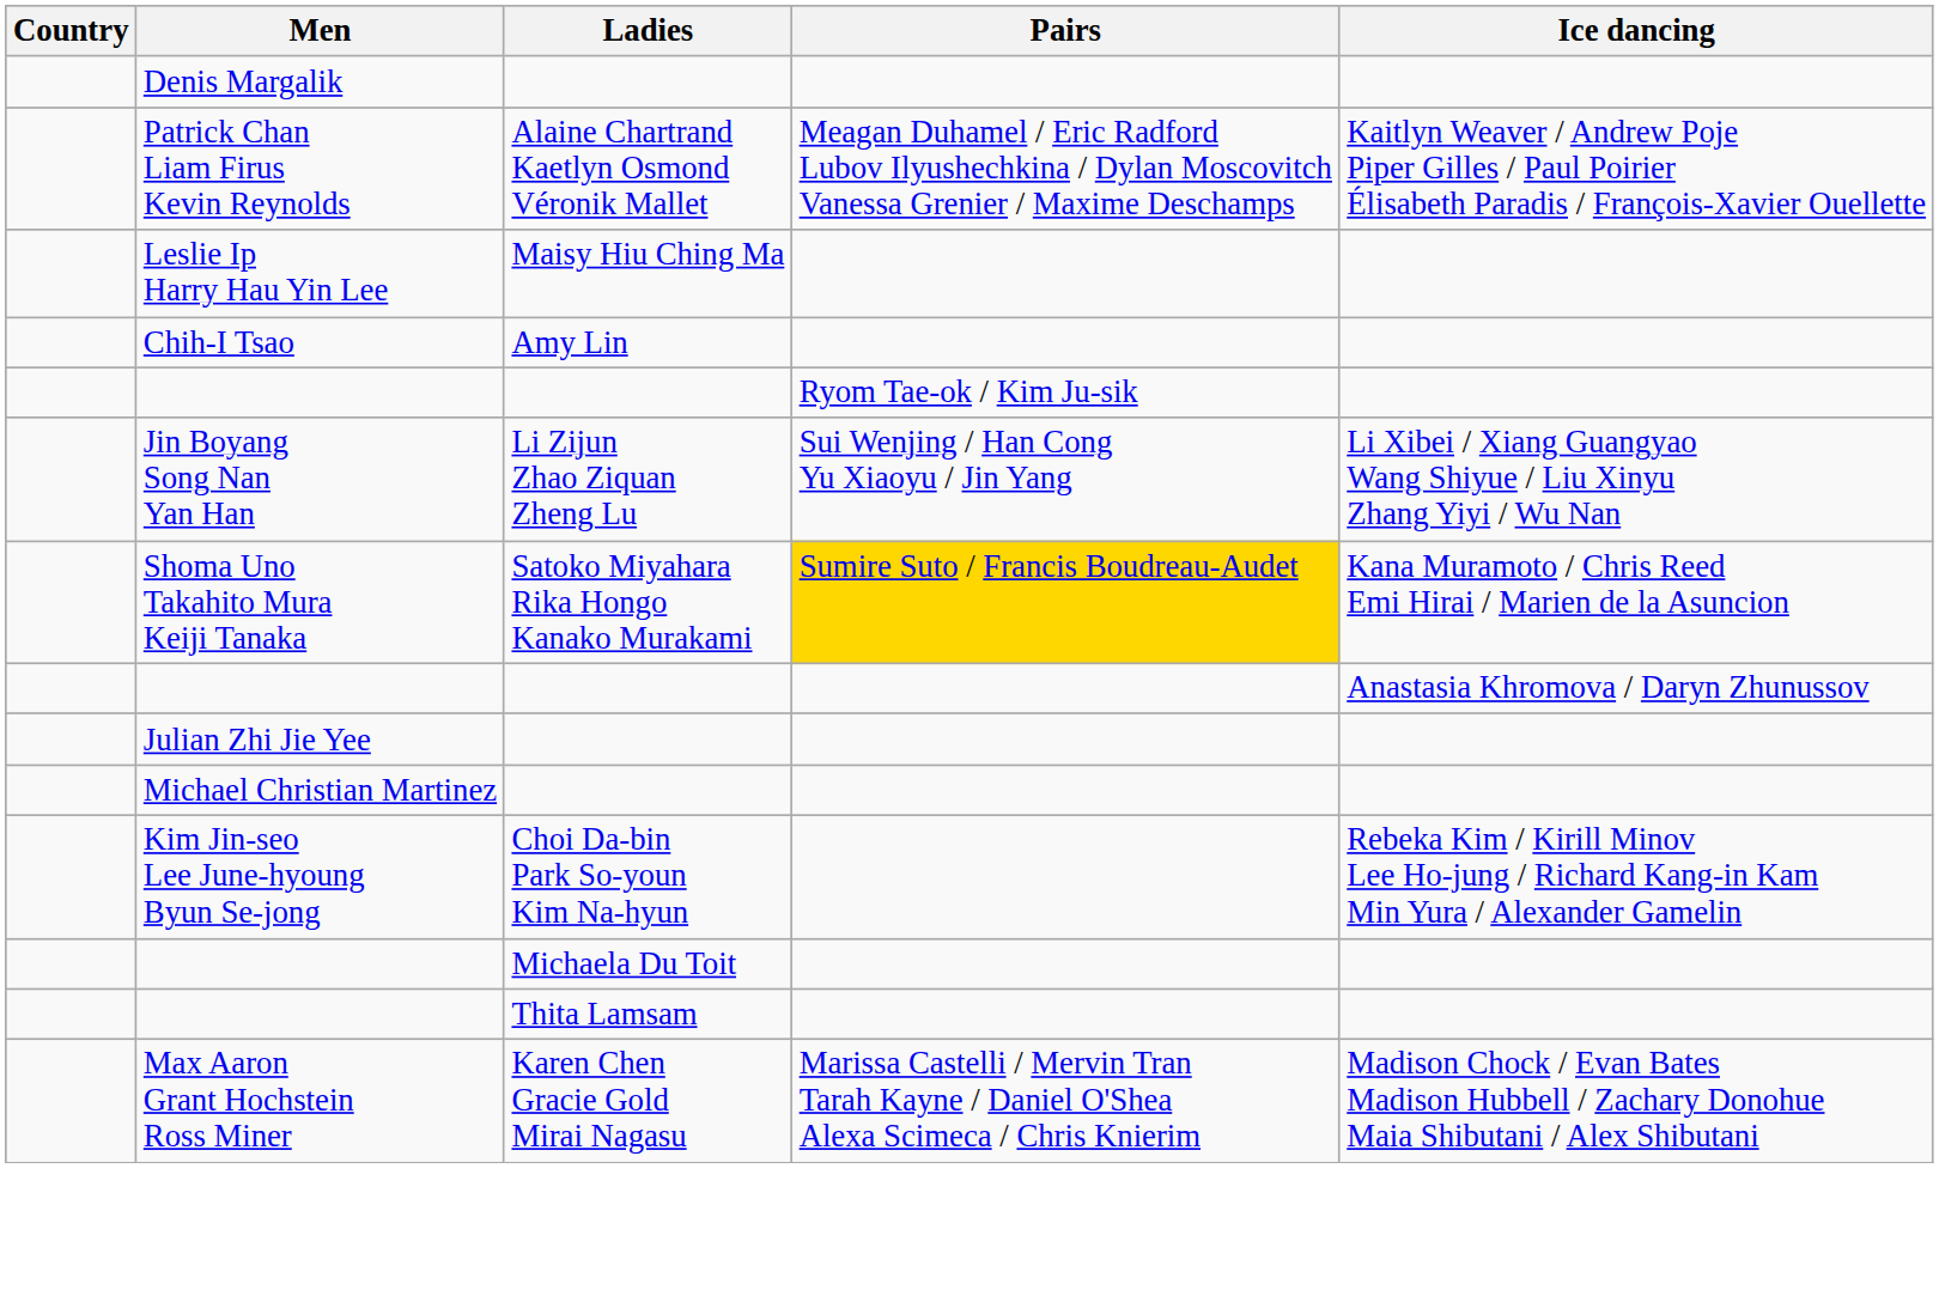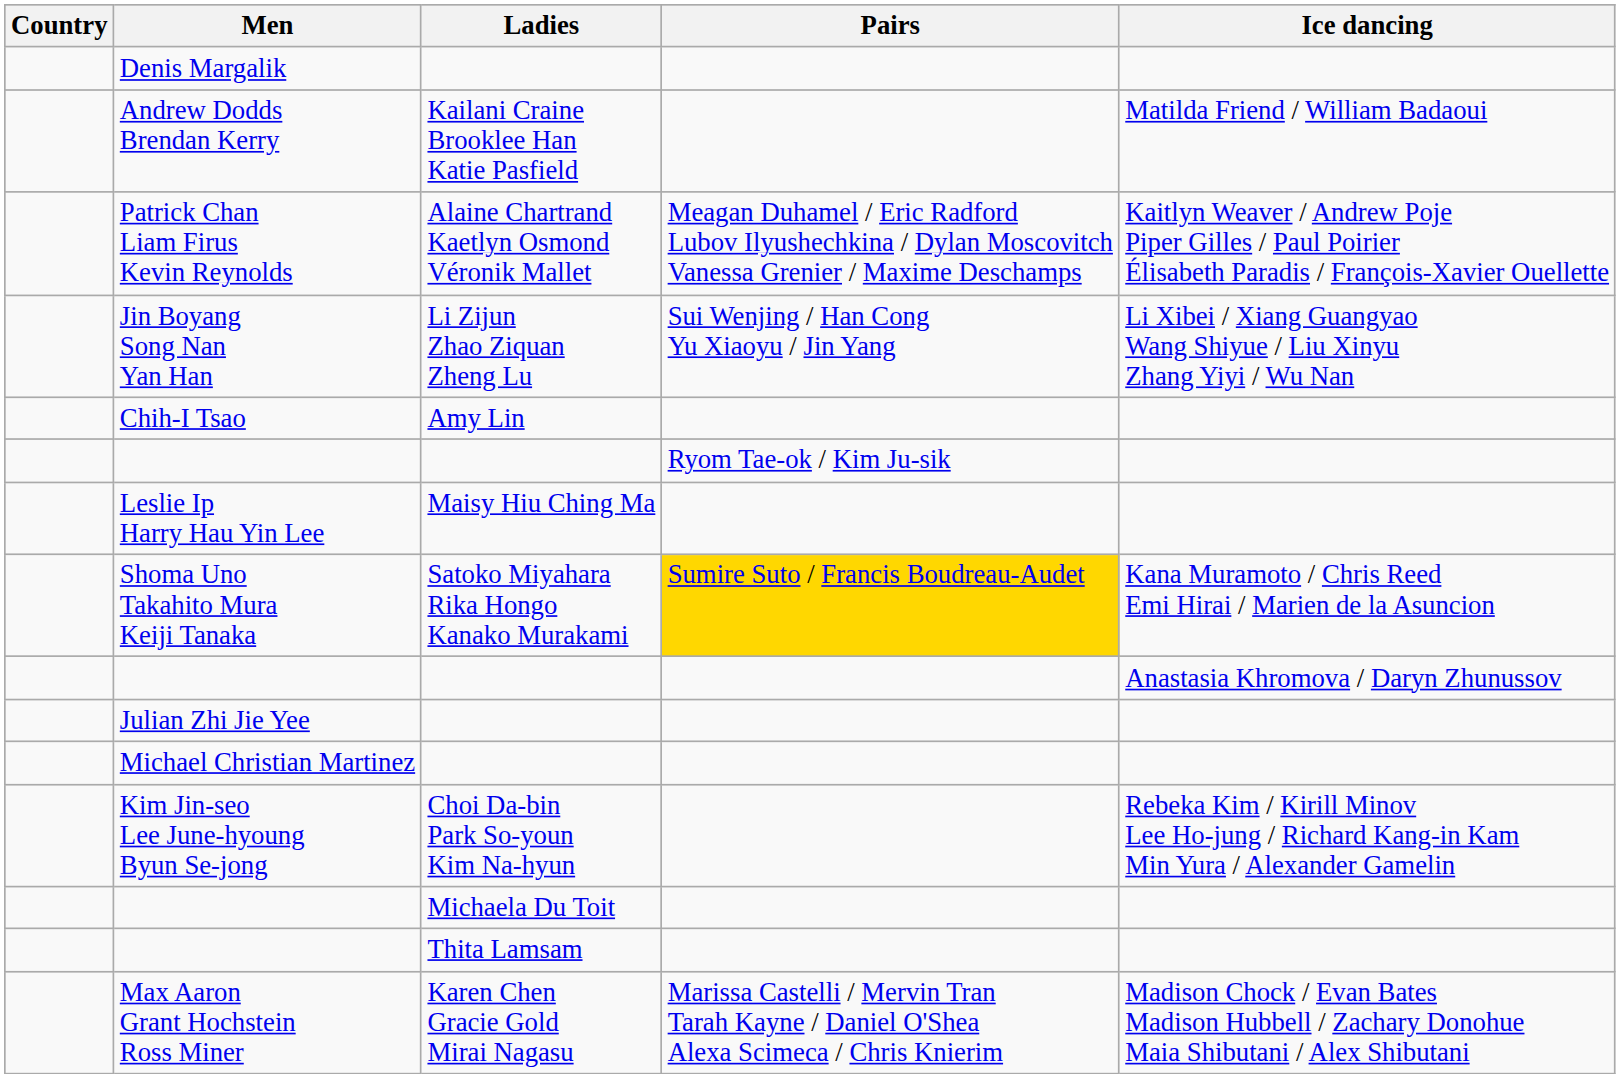 <table class="wikitable">
 <tr>
 <th>Country</th>
 <th>Men</th>
 <th>Ladies</th>
 <th>Pairs</th>
 <th>Ice dancing</th>
 </tr>
 <tr valign="top">
 <td></td>
 <td><a href='#'>Denis Margalik</a></td>
 <td></td>
 <td></td>
 <td></td>
 </tr>
 <tr valign="top">
 <td></td>
+<td><a href='#'>Andrew Dodds</a> <br> <a href='#'>Brendan Kerry</a></td>
+<td><a href='#'>Kailani Craine</a> <br> <a href='#'>Brooklee Han</a> <br> <a href='#'>Katie Pasfield</a></td>
+<td></td>
+<td><a href='#'>Matilda Friend</a> / <a href='#'>William Badaoui</a></td>
+</tr>
+<tr valign="top">
+<td></td>
 <td><a href='#'>Patrick Chan</a> <br> <a href='#'>Liam Firus</a> <br> <a href='#'>Kevin Reynolds</a></td>
 <td><a href='#'>Alaine Chartrand</a> <br> <a href='#'>Kaetlyn Osmond</a> <br> <a href='#'>Véronik Mallet</a></td>
 <td><a href='#'>Meagan Duhamel</a> / <a href='#'>Eric Radford</a> <br> <a href='#'>Lubov Ilyushechkina</a> / <a href='#'>Dylan Moscovitch</a> <br> <a href='#'>Vanessa Grenier</a> / <a href='#'>Maxime Deschamps</a></td>
 <td><a href='#'>Kaitlyn Weaver</a> / <a href='#'>Andrew Poje</a> <br> <a href='#'>Piper Gilles</a> / <a href='#'>Paul Poirier</a> <br> <a href='#'>Élisabeth Paradis</a> / <a href='#'>François-Xavier Ouellette</a></td>
 </tr>
 <tr valign="top">
 <td></td>
-<td><a href='#'>Leslie Ip</a> <br> <a href='#'>Harry Hau Yin Lee</a></td>
-<td><a href='#'>Maisy Hiu Ching Ma</a></td>
-<td></td>
-<td></td>
+<td><a href='#'>Jin Boyang</a> <br> <a href='#'>Song Nan</a> <br> <a href='#'>Yan Han</a></td>
+<td><a href='#'>Li Zijun</a> <br> <a href='#'>Zhao Ziquan</a> <br> <a href='#'>Zheng Lu</a></td>
+<td><a href='#'>Sui Wenjing</a> / <a href='#'>Han Cong</a> <br> <a href='#'>Yu Xiaoyu</a> / <a href='#'>Jin Yang</a></td>
+<td><a href='#'>Li Xibei</a> / <a href='#'>Xiang Guangyao</a> <br> <a href='#'>Wang Shiyue</a> / <a href='#'>Liu Xinyu</a> <br> <a href='#'>Zhang Yiyi</a> / <a href='#'>Wu Nan</a></td>
 </tr>
 <tr valign="top">
 <td></td>
 <td><a href='#'>Chih-I Tsao</a></td>
 <td><a href='#'>Amy Lin</a></td>
 <td></td>
 <td></td>
 </tr>
 <tr valign="top">
 <td></td>
 <td></td>
 <td></td>
 <td><a href='#'>Ryom Tae-ok</a> / <a href='#'>Kim Ju-sik</a></td>
 <td></td>
 </tr>
 <tr valign="top">
 <td></td>
-<td><a href='#'>Jin Boyang</a> <br> <a href='#'>Song Nan</a> <br> <a href='#'>Yan Han</a></td>
-<td><a href='#'>Li Zijun</a> <br> <a href='#'>Zhao Ziquan</a> <br> <a href='#'>Zheng Lu</a></td>
-<td><a href='#'>Sui Wenjing</a> / <a href='#'>Han Cong</a> <br> <a href='#'>Yu Xiaoyu</a> / <a href='#'>Jin Yang</a></td>
-<td><a href='#'>Li Xibei</a> / <a href='#'>Xiang Guangyao</a> <br> <a href='#'>Wang Shiyue</a> / <a href='#'>Liu Xinyu</a> <br> <a href='#'>Zhang Yiyi</a> / <a href='#'>Wu Nan</a></td>
+<td><a href='#'>Leslie Ip</a> <br> <a href='#'>Harry Hau Yin Lee</a></td>
+<td><a href='#'>Maisy Hiu Ching Ma</a></td>
+<td></td>
+<td></td>
 </tr>
 <tr valign="top">
 <td></td>
 <td><a href='#'>Shoma Uno</a> <br> <a href='#'>Takahito Mura</a> <br> <a href='#'>Keiji Tanaka</a></td>
 <td><a href='#'>Satoko Miyahara</a> <br> <a href='#'>Rika Hongo</a> <br> <a href='#'>Kanako Murakami</a></td>
 <td style="background: gold;"><a href='#'>Sumire Suto</a> / <a href='#'>Francis Boudreau-Audet</a></td>
 <td><a href='#'>Kana Muramoto</a> / <a href='#'>Chris Reed</a> <br> <a href='#'>Emi Hirai</a> / <a href='#'>Marien de la Asuncion</a></td>
 </tr>
 <tr valign="top">
 <td></td>
 <td></td>
 <td></td>
 <td></td>
 <td><a href='#'>Anastasia Khromova</a> / <a href='#'>Daryn Zhunussov</a></td>
 </tr>
 <tr valign="top">
 <td></td>
 <td><a href='#'>Julian Zhi Jie Yee</a></td>
 <td></td>
 <td></td>
 <td></td>
 </tr>
 <tr valign="top">
 <td></td>
 <td><a href='#'>Michael Christian Martinez</a></td>
 <td></td>
 <td></td>
 <td></td>
 </tr>
 <tr valign="top">
 <td></td>
 <td><a href='#'>Kim Jin-seo</a> <br> <a href='#'>Lee June-hyoung</a> <br> <a href='#'>Byun Se-jong</a></td>
 <td><a href='#'>Choi Da-bin</a> <br> <a href='#'>Park So-youn</a> <br> <a href='#'>Kim Na-hyun</a></td>
 <td></td>
 <td><a href='#'>Rebeka Kim</a> / <a href='#'>Kirill Minov</a> <br> <a href='#'>Lee Ho-jung</a> / <a href='#'>Richard Kang-in Kam</a> <br> <a href='#'>Min Yura</a> / <a href='#'>Alexander Gamelin</a></td>
 </tr>
 <tr valign="top">
 <td></td>
 <td></td>
 <td><a href='#'>Michaela Du Toit</a></td>
 <td></td>
 <td></td>
 </tr>
 <tr valign="top">
 <td></td>
 <td></td>
 <td><a href='#'>Thita Lamsam</a></td>
 <td></td>
 <td></td>
 </tr>
 <tr valign="top">
 <td></td>
 <td><a href='#'>Max Aaron</a> <br> <a href='#'>Grant Hochstein</a> <br> <a href='#'>Ross Miner</a></td>
 <td><a href='#'>Karen Chen</a> <br> <a href='#'>Gracie Gold</a> <br> <a href='#'>Mirai Nagasu</a></td>
 <td><a href='#'>Marissa Castelli</a> / <a href='#'>Mervin Tran</a> <br> <a href='#'>Tarah Kayne</a> / <a href='#'>Daniel O'Shea</a> <br> <a href='#'>Alexa Scimeca</a> / <a href='#'>Chris Knierim</a></td>
 <td><a href='#'>Madison Chock</a> / <a href='#'>Evan Bates</a> <br> <a href='#'>Madison Hubbell</a> / <a href='#'>Zachary Donohue</a> <br> <a href='#'>Maia Shibutani</a> / <a href='#'>Alex Shibutani</a></td>
 </tr>
 </table>
